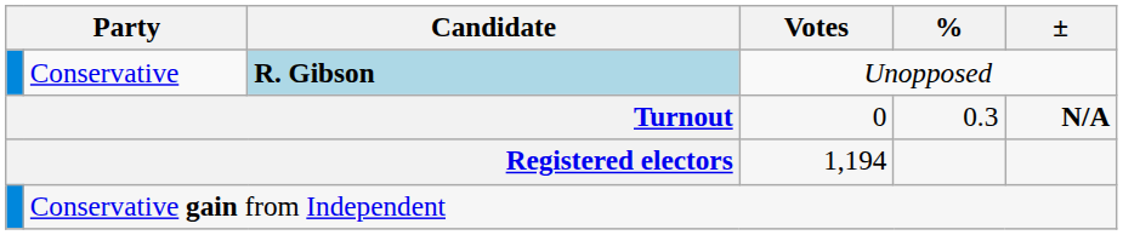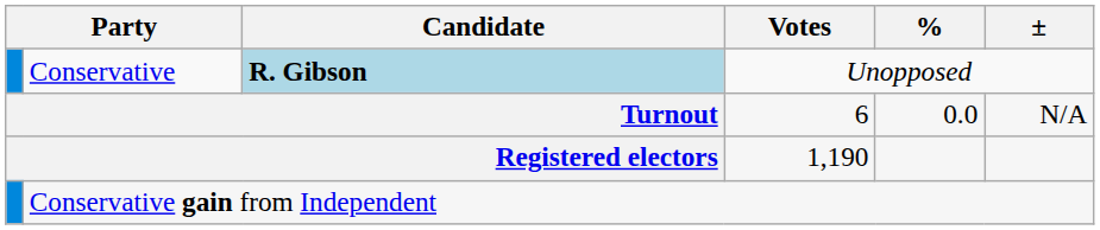 <table class=wikitable>
 <tr>
 <th scope="col" colspan="2" style="width: 130px">Party</th>
 <th scope="col" style="width: 17em">Candidate</th>
 <th scope="col" style="width: 5em">Votes</th>
 <th scope="col" style="width: 3.5em">%</th>
 <th scope="col" style="width: 3.5em">±</th>
 </tr>
 <tr>
 <td style="background:#0087DC;"></td>
 <td><a href='#'>Conservative</a></td>
 <td style="background: lightblue;"><strong>R. Gibson</strong></td>
 <td style="text-align: center; "colspan="3"><em>Unopposed</em></td>
 </tr>
 <tr style="background-color:#F6F6F6">
 <th colspan="3" style="text-align: right; margin-right: 0.5em"><a href='#'>Turnout</a></th>
-<td style="text-align: right; margin-right: 0.5em">0</td>
-<td style="text-align: right; margin-right: 0.5em">0.3</td>
-<td style="text-align: right; margin-right: 0.5em"><strong>N/A</strong></td>
+<td style="text-align: right; margin-right: 0.5em">6</td>
+<td style="text-align: right; margin-right: 0.5em">0.0</td>
+<td style="text-align: right; margin-right: 0.5em">N/A</td>
 </tr>
 <tr style="background-color:#F6F6F6;">
 <th colspan="3" style="text-align:right;"><a href='#'>Registered electors</a></th>
-<td style="text-align:right; margin-right:0.5em">1,194</td>
+<td style="text-align:right; margin-right:0.5em">1,190</td>
 <td></td>
 <td></td>
 </tr>
 <tr style="background-color:#F6F6F6">
 <td style="background:#0087DC;"></td>
 <td colspan="5"><a href='#'>Conservative</a> <strong>gain</strong> from <a href='#'>Independent</a></td>
 </tr>
 </table>
